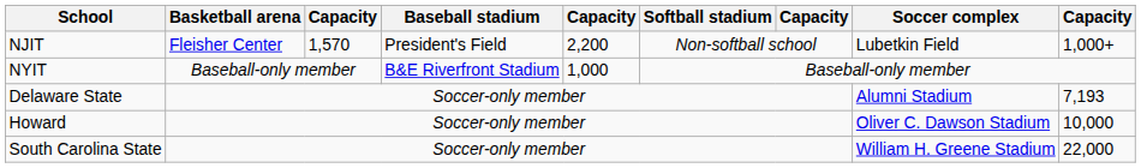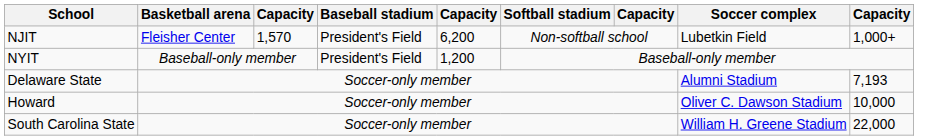 <table class="wikitable">
 <tr>
 <th>School</th>
 <th>Basketball arena</th>
 <th>Capacity</th>
 <th>Baseball stadium</th>
 <th>Capacity</th>
 <th>Softball stadium</th>
 <th>Capacity</th>
 <th>Soccer complex</th>
 <th>Capacity</th>
 </tr>
 <tr>
 <td>NJIT</td>
 <td><a href='#'>Fleisher Center</a></td>
 <td>1,570</td>
 <td>President's Field</td>
-<td>2,200</td>
+<td>6,200</td>
 <td colspan=2 align=center><em>Non-softball school</em></td>
 <td>Lubetkin Field</td>
 <td>1,000+</td>
 </tr>
 <tr>
 <td>NYIT</td>
 <td colspan="2" align=center><em>Baseball-only member</em></td>
-<td><a href='#'>B&E Riverfront Stadium</a></td>
-<td>1,000</td>
+<td>President's Field</td>
+<td>1,200</td>
 <td colspan="4" align=center><em>Baseball-only member</em></td>
 </tr>
 <tr>
 <td>Delaware State</td>
 <td colspan=6 align=center><em>Soccer-only member</em></td>
 <td><a href='#'>Alumni Stadium</a></td>
 <td>7,193</td>
 </tr>
 <tr>
 <td>Howard</td>
 <td colspan=6 align=center><em>Soccer-only member</em></td>
 <td><a href='#'>Oliver C. Dawson Stadium</a></td>
 <td>10,000</td>
 </tr>
 <tr>
 <td>South Carolina State</td>
 <td colspan=6 align=center><em>Soccer-only member</em></td>
 <td><a href='#'>William H. Greene Stadium</a></td>
 <td>22,000</td>
 </tr>
 </table>
